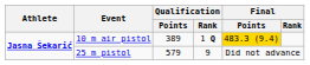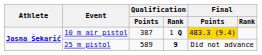 <table class="wikitable" style="font-size:90%">
 <tr>
 <th rowspan="2">Athlete</th>
 <th rowspan="2">Event</th>
 <th colspan=2>Qualification</th>
 <th colspan=2>Final</th>
 </tr>
 <tr style="font-size:95%">
 <th>Points</th>
 <th>Rank</th>
 <th>Points</th>
 <th>Rank</th>
 </tr>
 <tr align=center>
 <td align=left rowspan=2><strong><a href='#'>Jasna Šekarić</a></strong></td>
 <td align=left><a href='#'>10 m air pistol</a></td>
-<td>389</td>
+<td>387</td>
 <td>1 <strong>Q</strong></td>
 <td style="background: gold;">483.3 (9.4)</td>
 <td></td>
 </tr>
 <tr align=center>
 <td align=left><a href='#'>25 m pistol</a></td>
-<td>579</td>
-<td>9</td>
+<td>589</td>
+<td><strong>9</strong></td>
 <td colspan=2>Did not advance</td>
 </tr>
 </table>
